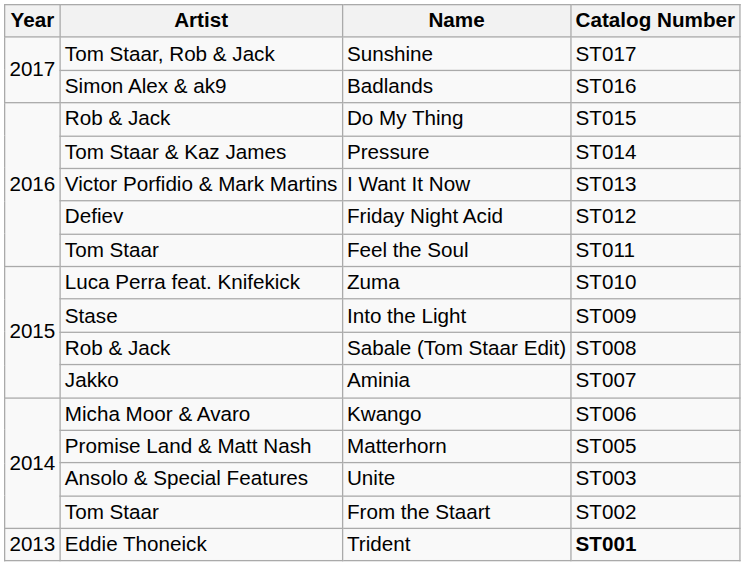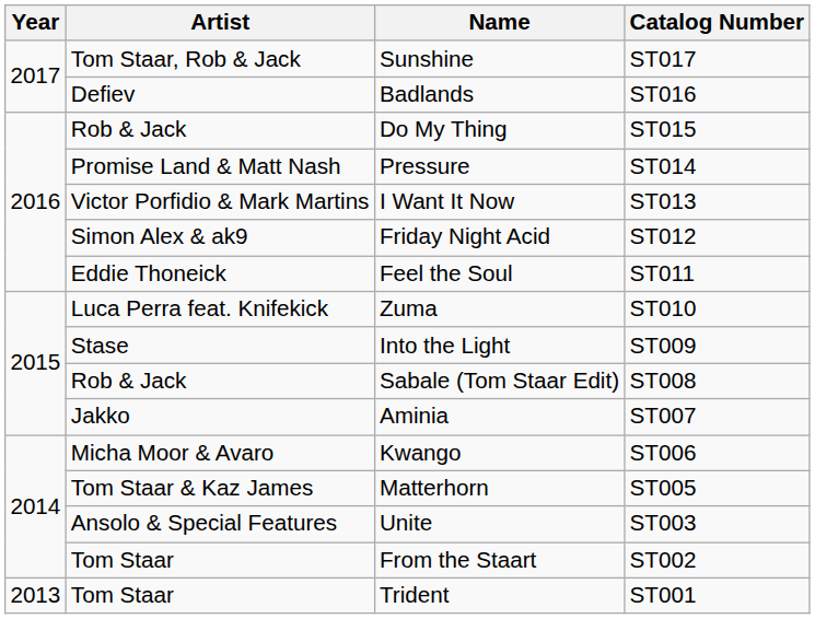 <table class="wikitable">
 <tr>
 <th>Year</th>
 <th>Artist</th>
 <th>Name</th>
 <th>Catalog Number</th>
 </tr>
 <tr>
 <td rowspan="2">2017</td>
 <td>Tom Staar, Rob & Jack</td>
 <td>Sunshine</td>
 <td>ST017</td>
 </tr>
 <tr>
-<td>Simon Alex & ak9</td>
+<td>Defiev</td>
 <td>Badlands</td>
 <td>ST016</td>
 </tr>
 <tr>
 <td rowspan="5">2016</td>
 <td>Rob & Jack</td>
 <td>Do My Thing</td>
 <td>ST015</td>
 </tr>
 <tr>
-<td>Tom Staar & Kaz James</td>
+<td>Promise Land & Matt Nash</td>
 <td>Pressure</td>
 <td>ST014</td>
 </tr>
 <tr>
 <td>Victor Porfidio & Mark Martins</td>
 <td>I Want It Now</td>
 <td>ST013</td>
 </tr>
 <tr>
-<td>Defiev</td>
+<td>Simon Alex & ak9</td>
 <td>Friday Night Acid</td>
 <td>ST012</td>
 </tr>
 <tr>
-<td>Tom Staar</td>
+<td>Eddie Thoneick</td>
 <td>Feel the Soul</td>
 <td>ST011</td>
 </tr>
 <tr>
 <td rowspan="4">2015</td>
 <td>Luca Perra feat. Knifekick</td>
 <td>Zuma</td>
 <td>ST010</td>
 </tr>
 <tr>
 <td>Stase</td>
 <td>Into the Light</td>
 <td>ST009</td>
 </tr>
 <tr>
 <td>Rob & Jack</td>
 <td>Sabale (Tom Staar Edit)</td>
 <td>ST008</td>
 </tr>
 <tr>
 <td>Jakko</td>
 <td>Aminia</td>
 <td>ST007</td>
 </tr>
 <tr>
 <td rowspan="4">2014</td>
 <td>Micha Moor & Avaro</td>
 <td>Kwango</td>
 <td>ST006</td>
 </tr>
 <tr>
-<td>Promise Land & Matt Nash</td>
+<td>Tom Staar & Kaz James</td>
 <td>Matterhorn</td>
 <td>ST005</td>
 </tr>
 <tr>
 <td>Ansolo & Special Features</td>
 <td>Unite</td>
 <td>ST003</td>
 </tr>
 <tr>
 <td>Tom Staar</td>
 <td>From the Staart</td>
 <td>ST002</td>
 </tr>
 <tr>
 <td>2013</td>
-<td>Eddie Thoneick</td>
+<td>Tom Staar</td>
 <td>Trident</td>
-<td><strong>ST001</strong></td>
+<td>ST001</td>
 </tr>
 </table>
